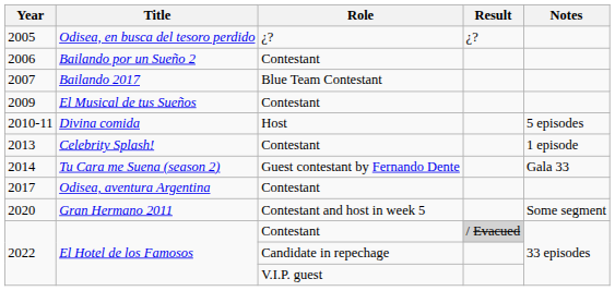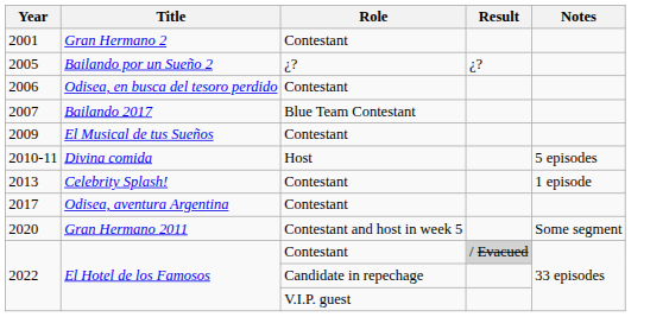 <table class="wikitable";>
 <tr>
 <th>Year</th>
 <th>Title</th>
 <th>Role</th>
 <th>Result</th>
 <th>Notes</th>
 </tr>
 <tr>
+<td>2001</td>
+<td><em><a href='#'>Gran Hermano 2</a></em></td>
+<td>Contestant</td>
+<td></td>
+<td></td>
+</tr>
+<tr>
 <td>2005</td>
-<td><em><a href='#'>Odisea, en busca del tesoro perdido</a></em></td>
+<td><em><a href='#'>Bailando por un Sueño 2</a></em></td>
 <td>¿?</td>
 <td>¿?</td>
 <td></td>
 </tr>
 <tr>
 <td>2006</td>
-<td><em><a href='#'>Bailando por un Sueño 2</a></em></td>
+<td><em><a href='#'>Odisea, en busca del tesoro perdido</a></em></td>
 <td>Contestant</td>
 <td></td>
 <td></td>
 </tr>
 <tr>
 <td>2007</td>
 <td><em><a href='#'>Bailando 2017</a></em></td>
 <td>Blue Team Contestant</td>
 <td></td>
 <td></td>
 </tr>
 <tr>
 <td>2009</td>
 <td><em><a href='#'>El Musical de tus Sueños</a></em></td>
 <td>Contestant</td>
 <td></td>
 <td></td>
 </tr>
 <tr>
 <td>2010-11</td>
 <td><em><a href='#'>Divina comida</a></em></td>
 <td>Host</td>
 <td></td>
 <td>5 episodes</td>
 </tr>
 <tr>
 <td>2013</td>
 <td><em><a href='#'>Celebrity Splash!</a></em></td>
 <td>Contestant</td>
 <td></td>
 <td>1 episode</td>
 </tr>
 <tr>
-<td>2014</td>
-<td><em><a href='#'>Tu Cara me Suena (season 2)</a></em></td>
-<td>Guest contestant by <a href='#'>Fernando Dente</a></td>
-<td></td>
-<td>Gala 33</td>
-</tr>
-<tr>
 <td>2017</td>
 <td><em><a href='#'>Odisea, aventura Argentina</a></em></td>
 <td>Contestant</td>
 <td></td>
 <td></td>
 </tr>
 <tr>
 <td>2020</td>
 <td><em><a href='#'>Gran Hermano 2011</a></em></td>
 <td>Contestant and host in week 5</td>
 <td></td>
 <td>Some segment</td>
 </tr>
 <tr>
 <td rowspan="3">2022</td>
 <td rowspan="3"><em><a href='#'>El Hotel de los Famosos</a></em></td>
 <td>Contestant</td>
 <td style="background: lightgrey;"> / <s>Evacued</s></td>
 <td rowspan="3">33 episodes</td>
 </tr>
 <tr>
 <td>Candidate in repechage</td>
 <td></td>
 </tr>
 <tr>
 <td>V.I.P. guest</td>
 <td></td>
 </tr>
 </table>
